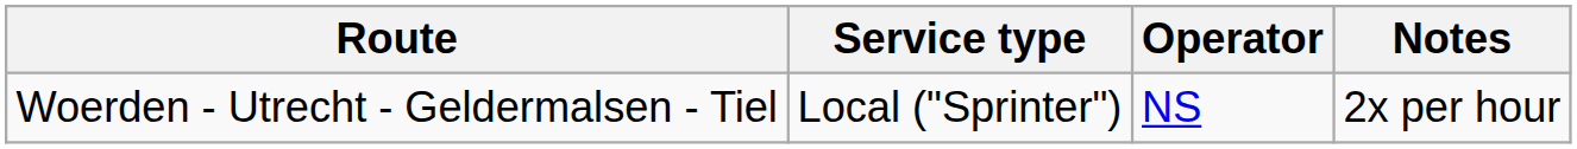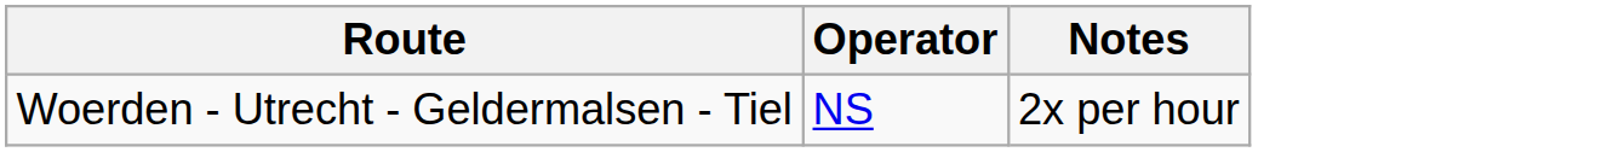 <table class="wikitable">
 <tr>
 <th>Route</th>
-<th>Service type</th>
 <th>Operator</th>
 <th>Notes</th>
 </tr>
 <tr>
 <td>Woerden - Utrecht - Geldermalsen - Tiel</td>
-<td>Local ("Sprinter")</td>
 <td><a href='#'>NS</a></td>
 <td>2x per hour</td>
 </tr>
 </table>
